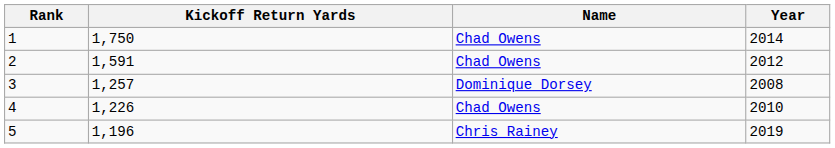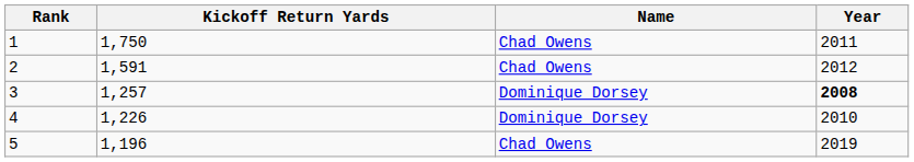 <table class="wikitable" style="width:60%; text-align:left; border-collapse:collapse;">
 <tr>
 <th>Rank</th>
 <th>Kickoff Return Yards</th>
 <th>Name</th>
 <th>Year</th>
 </tr>
 <tr>
 <td>1</td>
 <td>1,750</td>
 <td><a href='#'>Chad Owens</a></td>
-<td>2014</td>
+<td>2011</td>
 </tr>
 <tr>
 <td>2</td>
 <td>1,591</td>
 <td><a href='#'>Chad Owens</a></td>
 <td>2012</td>
 </tr>
 <tr>
 <td>3</td>
 <td>1,257</td>
 <td><a href='#'>Dominique Dorsey</a></td>
-<td>2008</td>
+<td><strong>2008</strong></td>
 </tr>
 <tr>
 <td>4</td>
 <td>1,226</td>
-<td><a href='#'>Chad Owens</a></td>
+<td><a href='#'>Dominique Dorsey</a></td>
 <td>2010</td>
 </tr>
 <tr>
 <td>5</td>
 <td>1,196</td>
-<td><a href='#'>Chris Rainey</a></td>
+<td><a href='#'>Chad Owens</a></td>
 <td>2019</td>
 </tr>
 </table>
